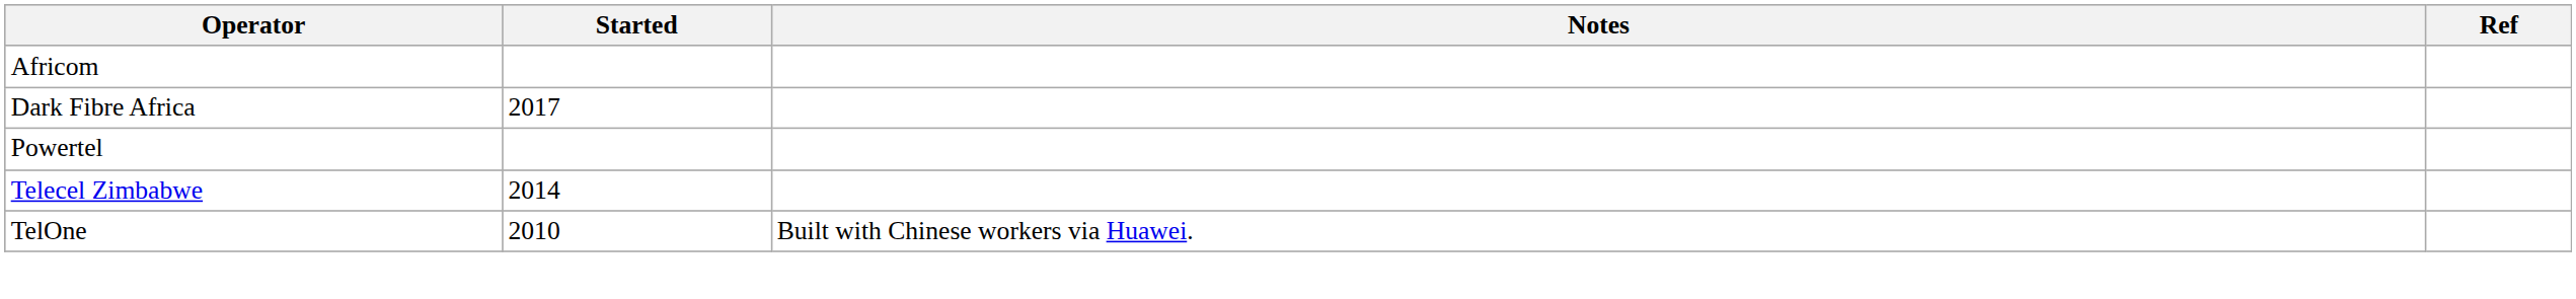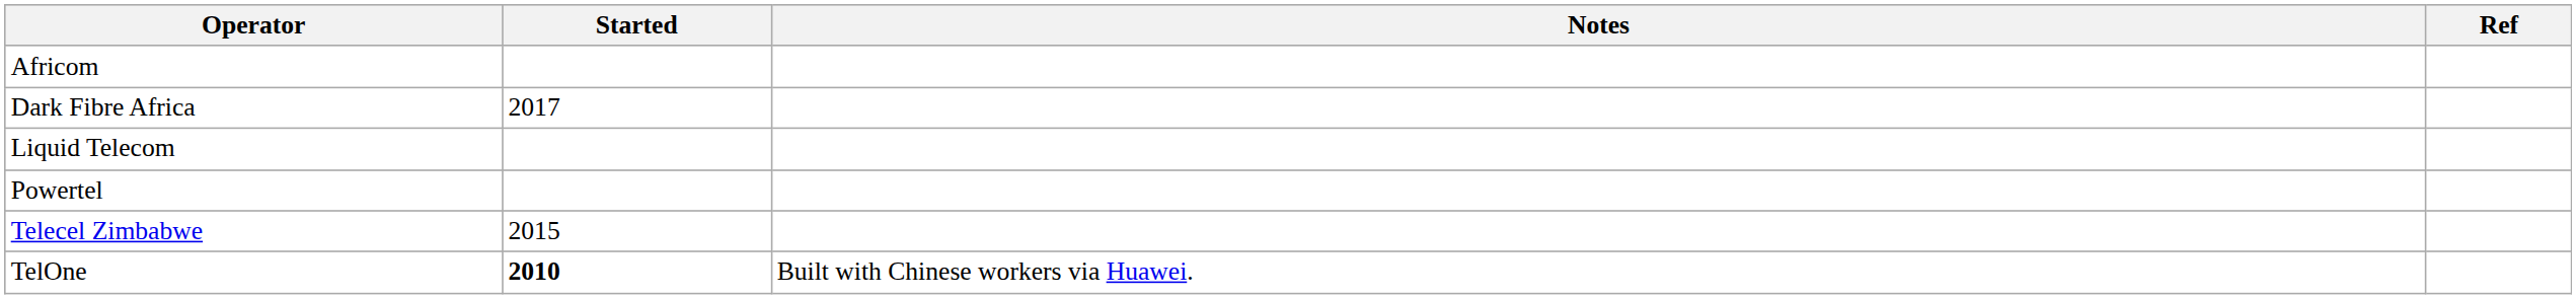 <table class="wikitable" style="background: #FFFFFF; width: 100%; white-space: normal;">
 <tr>
 <th scope="col" width="100px">Operator</th>
 <th scope="col" width="20px">Started</th>
 <th scope="col" width="350px">Notes</th>
 <th scope="col" width="20px">Ref</th>
 </tr>
 <tr>
 <td>Africom</td>
 <td></td>
 <td></td>
 <td></td>
 </tr>
 <tr>
 <td>Dark Fibre Africa</td>
 <td>2017</td>
 <td></td>
 <td></td>
 </tr>
 <tr>
+<td>Liquid Telecom</td>
+<td></td>
+<td></td>
+<td></td>
+</tr>
+<tr>
 <td>Powertel</td>
 <td></td>
 <td></td>
 <td></td>
 </tr>
 <tr>
 <td><a href='#'>Telecel Zimbabwe</a></td>
-<td>2014</td>
+<td>2015</td>
 <td></td>
 <td></td>
 </tr>
 <tr>
 <td>TelOne</td>
-<td>2010</td>
+<td><strong>2010</strong></td>
 <td>Built with Chinese workers via <a href='#'>Huawei</a>.</td>
 <td></td>
 </tr>
 </table>
